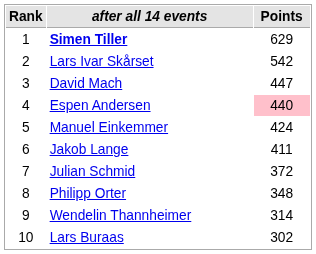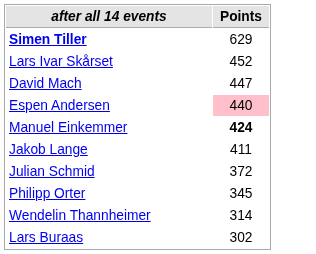 <table cellspacing="1" cellpadding="3" style="border:1px solid #AAAAAA;font-size:86%">
 <tr style="background-color: #E4E4E4;">
-<th style="border-bottom:1px solid #AAAAAA; width: 10px;">Rank</th>
 <th style="border-bottom:1px solid #AAAAAA; width: 200px;"><em>after all 14 events</em></th>
 <th style="border-bottom:1px solid #AAAAAA; width: 50px;">Points</th>
 </tr>
 <tr>
-<td align=center>1</td>
 <td><strong> <a href='#'>Simen Tiller</a></strong></td>
 <td align=center>629</td>
 </tr>
 <tr>
-<td align=center>2</td>
 <td> <a href='#'>Lars Ivar Skårset</a></td>
-<td align=center>542</td>
+<td align=center>452</td>
 </tr>
 <tr>
-<td align=center>3</td>
 <td> <a href='#'>David Mach</a></td>
 <td align=center>447</td>
 </tr>
 <tr>
-<td align=center>4</td>
 <td> <a href='#'>Espen Andersen</a></td>
 <td align=center style="background: pink;">440</td>
 </tr>
 <tr>
-<td align=center>5</td>
 <td> <a href='#'>Manuel Einkemmer</a></td>
-<td align=center>424</td>
+<td align=center><strong>424</strong></td>
 </tr>
 <tr>
-<td align=center>6</td>
 <td> <a href='#'>Jakob Lange</a></td>
 <td align=center>411</td>
 </tr>
 <tr>
-<td align=center>7</td>
 <td> <a href='#'>Julian Schmid</a></td>
 <td align=center>372</td>
 </tr>
 <tr>
-<td align=center>8</td>
 <td> <a href='#'>Philipp Orter</a></td>
-<td align=center>348</td>
+<td align=center>345</td>
 </tr>
 <tr>
-<td align=center>9</td>
 <td> <a href='#'>Wendelin Thannheimer</a></td>
 <td align=center>314</td>
 </tr>
 <tr>
-<td align=center>10</td>
 <td> <a href='#'>Lars Buraas</a></td>
 <td align=center>302</td>
 </tr>
 </table>
